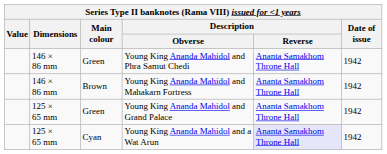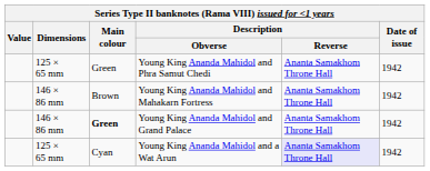 <table class="wikitable" style="font-size: 90%" style="width:100%; text-align: center">
 <tr>
 <th colspan="8">Series Type II banknotes (Rama VIII) <em><u>issued for <1 years</u></em></th>
 </tr>
 <tr>
 <th rowspan="2">Value</th>
 <th rowspan="2">Dimensions</th>
 <th rowspan="2">Main colour</th>
 <th colspan="2">Description</th>
 <th rowspan="2">Date of issue</th>
 </tr>
 <tr>
 <th>Obverse</th>
 <th>Reverse</th>
 </tr>
 <tr>
 <td></td>
-<td>146 × 86 mm</td>
+<td>125 × 65 mm</td>
 <td>Green</td>
 <td>Young King <a href='#'>Ananda Mahidol</a> and Phra Samut Chedi</td>
 <td><a href='#'>Ananta Samakhom Throne Hall</a></td>
 <td>1942</td>
 </tr>
 <tr>
 <td></td>
 <td>146 × 86 mm</td>
 <td>Brown</td>
 <td>Young King <a href='#'>Ananda Mahidol</a> and Mahakarn Fortress</td>
 <td><a href='#'>Ananta Samakhom Throne Hall</a></td>
 <td>1942</td>
 </tr>
 <tr>
 <td></td>
-<td>125 × 65 mm</td>
-<td>Green</td>
+<td>146 × 86 mm</td>
+<td><strong>Green</strong></td>
 <td>Young King <a href='#'>Ananda Mahidol</a> and Grand Palace</td>
 <td><a href='#'>Ananta Samakhom Throne Hall</a></td>
 <td>1942</td>
 </tr>
 <tr>
 <td></td>
 <td>125 × 65 mm</td>
 <td>Cyan</td>
 <td>Young King <a href='#'>Ananda Mahidol</a> and a Wat Arun</td>
 <td style="background: lavender;"><a href='#'>Ananta Samakhom Throne Hall</a></td>
 <td>1942</td>
 </tr>
 </table>
